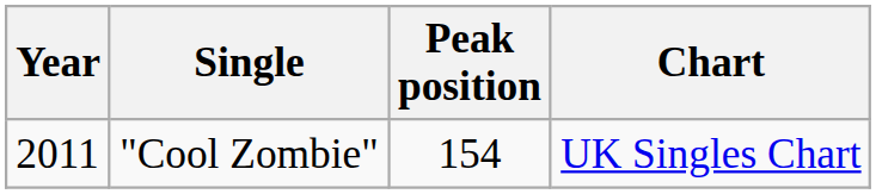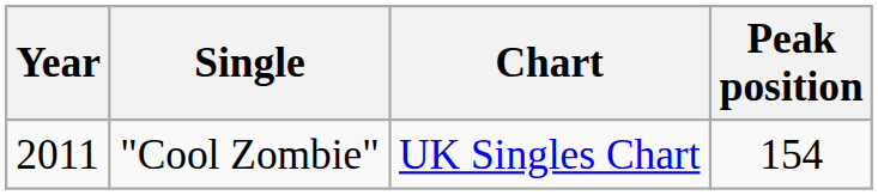 <table class="wikitable" style="text-align:left;">
 <tr>
 <th>Year</th>
 <th>Single</th>
+<th>Chart</th>
 <th>Peak<br>position</th>
-<th>Chart</th>
 </tr>
 <tr>
 <td>2011</td>
 <td>"Cool Zombie"</td>
+<td><a href='#'>UK Singles Chart</a></td>
 <td style="text-align:center;">154</td>
-<td><a href='#'>UK Singles Chart</a></td>
 </tr>
 </table>
